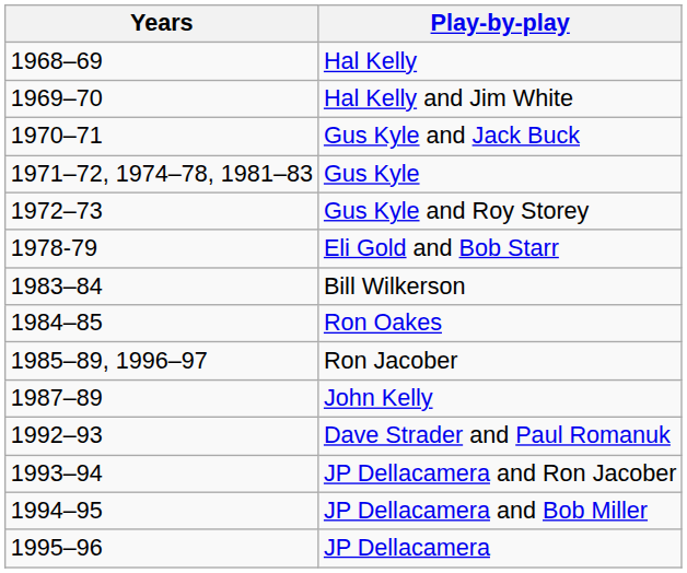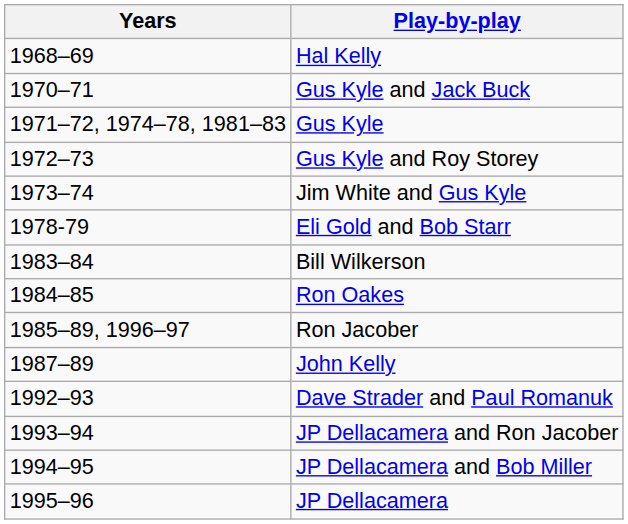 <table class="wikitable">
 <tr>
 <th>Years</th>
 <th><a href='#'>Play-by-play</a></th>
 </tr>
 <tr>
 <td>1968–69</td>
 <td><a href='#'>Hal Kelly</a></td>
-</tr>
-<tr>
-<td>1969–70</td>
-<td><a href='#'>Hal Kelly</a> and Jim White</td>
 </tr>
 <tr>
 <td>1970–71</td>
 <td><a href='#'>Gus Kyle</a> and <a href='#'>Jack Buck</a></td>
 </tr>
 <tr>
 <td>1971–72, 1974–78, 1981–83</td>
 <td><a href='#'>Gus Kyle</a></td>
 </tr>
 <tr>
 <td>1972–73</td>
 <td><a href='#'>Gus Kyle</a> and Roy Storey</td>
+</tr>
+<tr>
+<td>1973–74</td>
+<td>Jim White and <a href='#'>Gus Kyle</a></td>
 </tr>
 <tr>
 <td>1978-79</td>
 <td><a href='#'>Eli Gold</a> and <a href='#'>Bob Starr</a></td>
 </tr>
 <tr>
 <td>1983–84</td>
 <td>Bill Wilkerson</td>
 </tr>
 <tr>
 <td>1984–85</td>
 <td><a href='#'>Ron Oakes</a></td>
 </tr>
 <tr>
 <td>1985–89, 1996–97</td>
 <td>Ron Jacober</td>
 </tr>
 <tr>
 <td>1987–89</td>
 <td><a href='#'>John Kelly</a></td>
 </tr>
 <tr>
 <td>1992–93</td>
 <td><a href='#'>Dave Strader</a> and <a href='#'>Paul Romanuk</a></td>
 </tr>
 <tr>
 <td>1993–94</td>
 <td><a href='#'>JP Dellacamera</a> and Ron Jacober</td>
 </tr>
 <tr>
 <td>1994–95</td>
 <td><a href='#'>JP Dellacamera</a> and <a href='#'>Bob Miller</a></td>
 </tr>
 <tr>
 <td>1995–96</td>
 <td><a href='#'>JP Dellacamera</a></td>
 </tr>
 </table>
